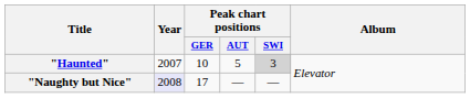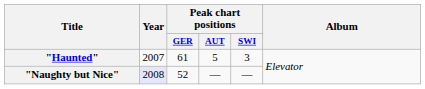 <table class="wikitable plainrowheaders" style="text-align:center;">
 <tr>
 <th scope="col" rowspan="2"  style="width:12em;">Title</th>
 <th scope="col" rowspan="2" style="width:2em;">Year</th>
 <th scope="col" colspan="3">Peak chart positions</th>
 <th scope="col" rowspan="2" style="width:14em;">Album</th>
 </tr>
 <tr>
 <th style="width:3em;font-size:85%"><a href='#'>GER</a><br></th>
 <th style="width:3em;font-size:85%"><a href='#'>AUT</a><br></th>
 <th style="width:3em;font-size:85%"><a href='#'>SWI</a><br></th>
 </tr>
 <tr>
 <th scope="row">"<a href='#'>Haunted</a>"</th>
 <td align="center">2007</td>
-<td align="center">10</td>
+<td align="center">61</td>
 <td align="center">5</td>
-<td align="center" style="background: lightgrey;">3</td>
+<td align="center">3</td>
 <td align="left" rowspan="2"><em>Elevator</em></td>
 </tr>
 <tr>
 <th scope="row">"Naughty but Nice"</th>
 <td align="center" style="background: lavender;">2008</td>
-<td align="center">17</td>
+<td align="center">52</td>
 <td align="center">—</td>
 <td align="center">—</td>
 </tr>
 </table>
